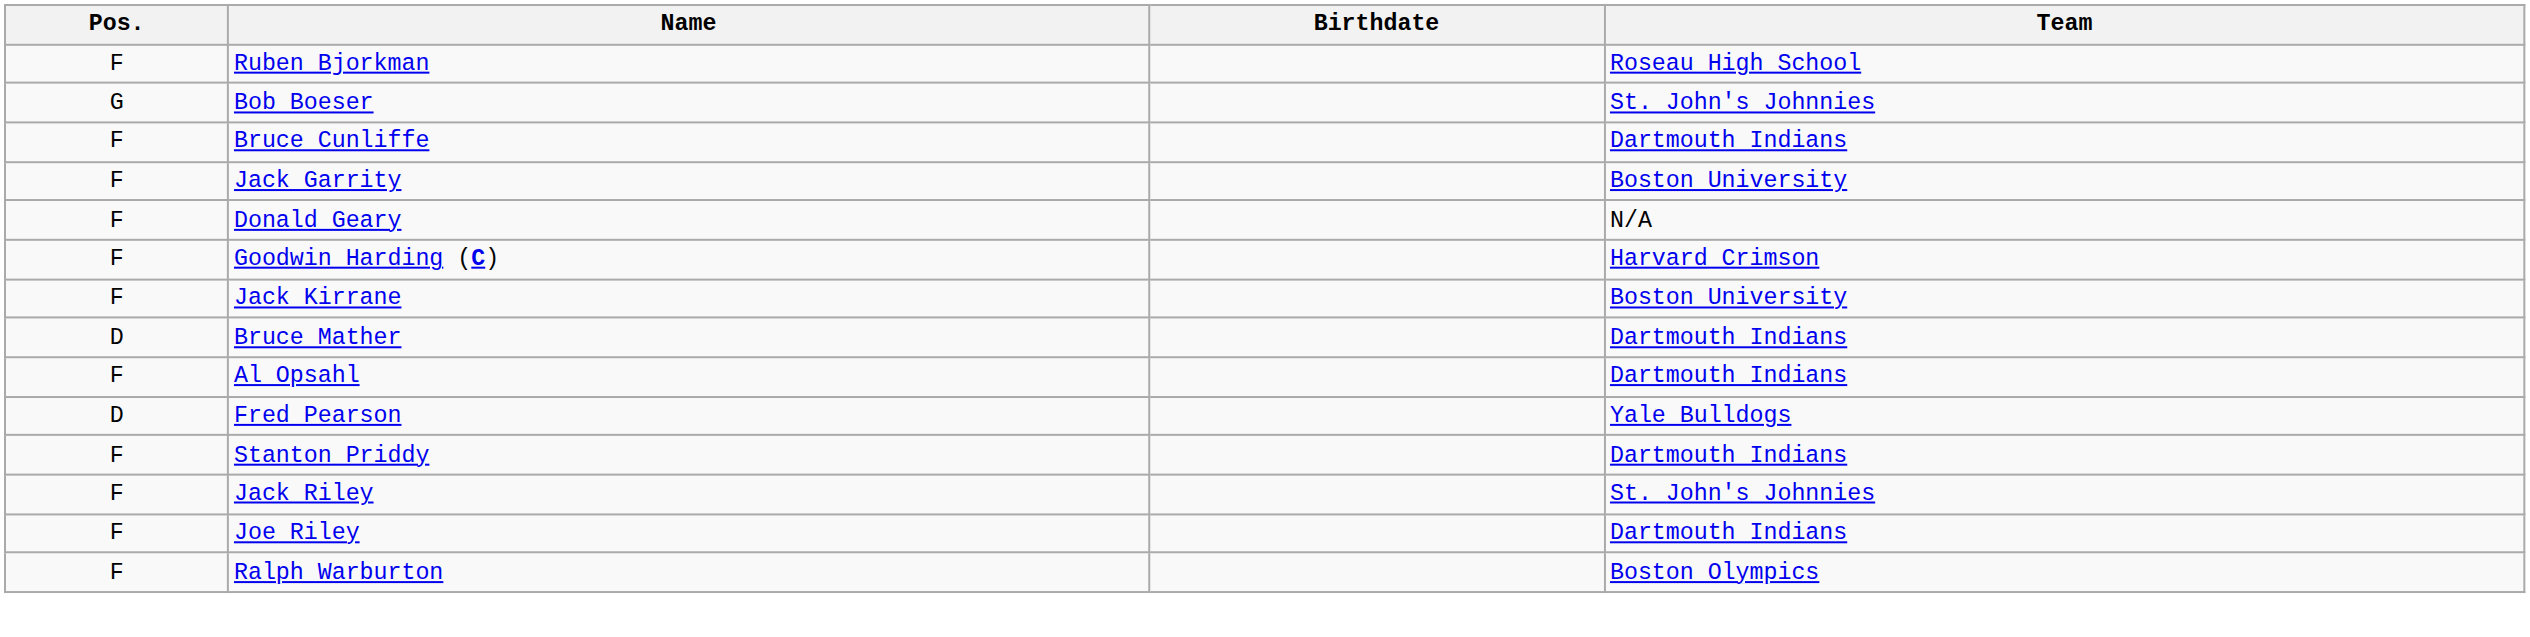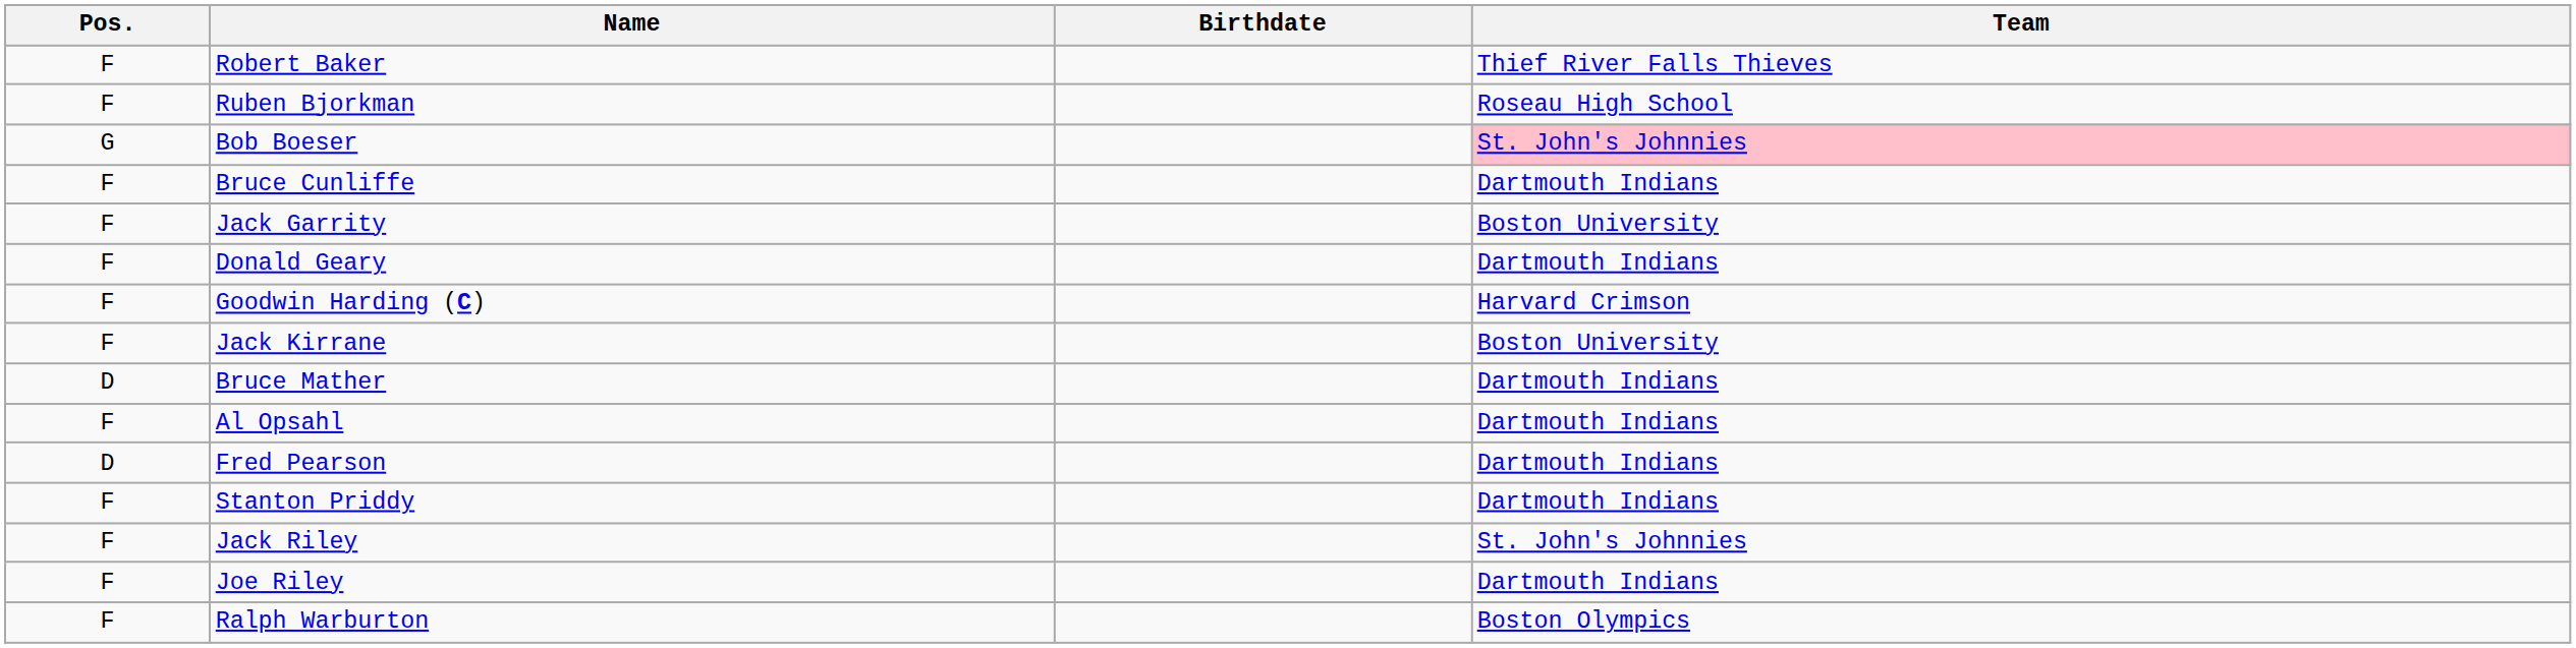 <table class="wikitable sortable" width="80%" style="font-size: 90%; text-align: center;">
 <tr>
 <th>Pos.</th>
 <th>Name</th>
 <th>Birthdate</th>
 <th>Team</th>
+</tr>
+<tr>
+<td>F</td>
+<td style="text-align:left;"><a href='#'>Robert Baker</a></td>
+<td style="text-align:right;"></td>
+<td style="text-align:left;"> <a href='#'>Thief River Falls Thieves</a></td>
 </tr>
 <tr Roseau High School>
 <td>F</td>
 <td style="text-align:left;"><a href='#'>Ruben Bjorkman</a></td>
 <td style="text-align:right;"></td>
 <td style="text-align:left;"> <a href='#'>Roseau High School</a></td>
 </tr>
 <tr>
 <td>G</td>
 <td style="text-align:left;"><a href='#'>Bob Boeser</a></td>
 <td style="text-align:right;"></td>
-<td style="text-align:left;"> <a href='#'>St. John's Johnnies</a></td>
+<td style="background: pink; text-align:left;"> <a href='#'>St. John's Johnnies</a></td>
 </tr>
 <tr>
 <td>F</td>
 <td style="text-align:left;"><a href='#'>Bruce Cunliffe</a></td>
 <td style="text-align:right;"></td>
 <td style="text-align:left;"> <a href='#'>Dartmouth Indians</a></td>
 </tr>
 <tr>
 <td>F</td>
 <td style="text-align:left;"><a href='#'>Jack Garrity</a></td>
 <td style="text-align:right;"></td>
 <td style="text-align:left;"> <a href='#'>Boston University</a></td>
 </tr>
 <tr>
 <td>F</td>
 <td style="text-align:left;"><a href='#'>Donald Geary</a></td>
 <td style="text-align:right;"></td>
-<td style="text-align:left;">N/A</td>
+<td style="text-align:left;"> <a href='#'>Dartmouth Indians</a></td>
 </tr>
 <tr>
 <td>F</td>
 <td style="text-align:left;"><a href='#'>Goodwin Harding</a> (<strong><a href='#'>C</a></strong>)</td>
 <td style="text-align:right;"></td>
 <td style="text-align:left;"> <a href='#'>Harvard Crimson</a></td>
 </tr>
 <tr>
 <td>F</td>
 <td style="text-align:left;"><a href='#'>Jack Kirrane</a></td>
 <td style="text-align:right;"></td>
 <td style="text-align:left;"> <a href='#'>Boston University</a></td>
 </tr>
 <tr>
 <td>D</td>
 <td style="text-align:left;"><a href='#'>Bruce Mather</a></td>
 <td style="text-align:right;"></td>
 <td style="text-align:left;"> <a href='#'>Dartmouth Indians</a></td>
 </tr>
 <tr>
 <td>F</td>
 <td style="text-align:left;"><a href='#'>Al Opsahl</a></td>
 <td style="text-align:right;"></td>
 <td style="text-align:left;"> <a href='#'>Dartmouth Indians</a></td>
 </tr>
 <tr>
 <td>D</td>
 <td style="text-align:left;"><a href='#'>Fred Pearson</a></td>
 <td style="text-align:right;"></td>
-<td style="text-align:left;"> <a href='#'>Yale Bulldogs</a></td>
+<td style="text-align:left;"> <a href='#'>Dartmouth Indians</a></td>
 </tr>
 <tr>
 <td>F</td>
 <td style="text-align:left;"><a href='#'>Stanton Priddy</a></td>
 <td style="text-align:right;"></td>
 <td style="text-align:left;"> <a href='#'>Dartmouth Indians</a></td>
 </tr>
 <tr>
 <td>F</td>
 <td style="text-align:left;"><a href='#'>Jack Riley</a></td>
 <td style="text-align:right;"></td>
 <td style="text-align:left;"> <a href='#'>St. John's Johnnies</a></td>
 </tr>
 <tr>
 <td>F</td>
 <td style="text-align:left;"><a href='#'>Joe Riley</a></td>
 <td style="text-align:right;"></td>
 <td style="text-align:left;"> <a href='#'>Dartmouth Indians</a></td>
 </tr>
 <tr>
 <td>F</td>
 <td style="text-align:left;"><a href='#'>Ralph Warburton</a></td>
 <td style="text-align:right;"></td>
 <td style="text-align:left;"> <a href='#'>Boston Olympics</a></td>
 </tr>
 </table>
